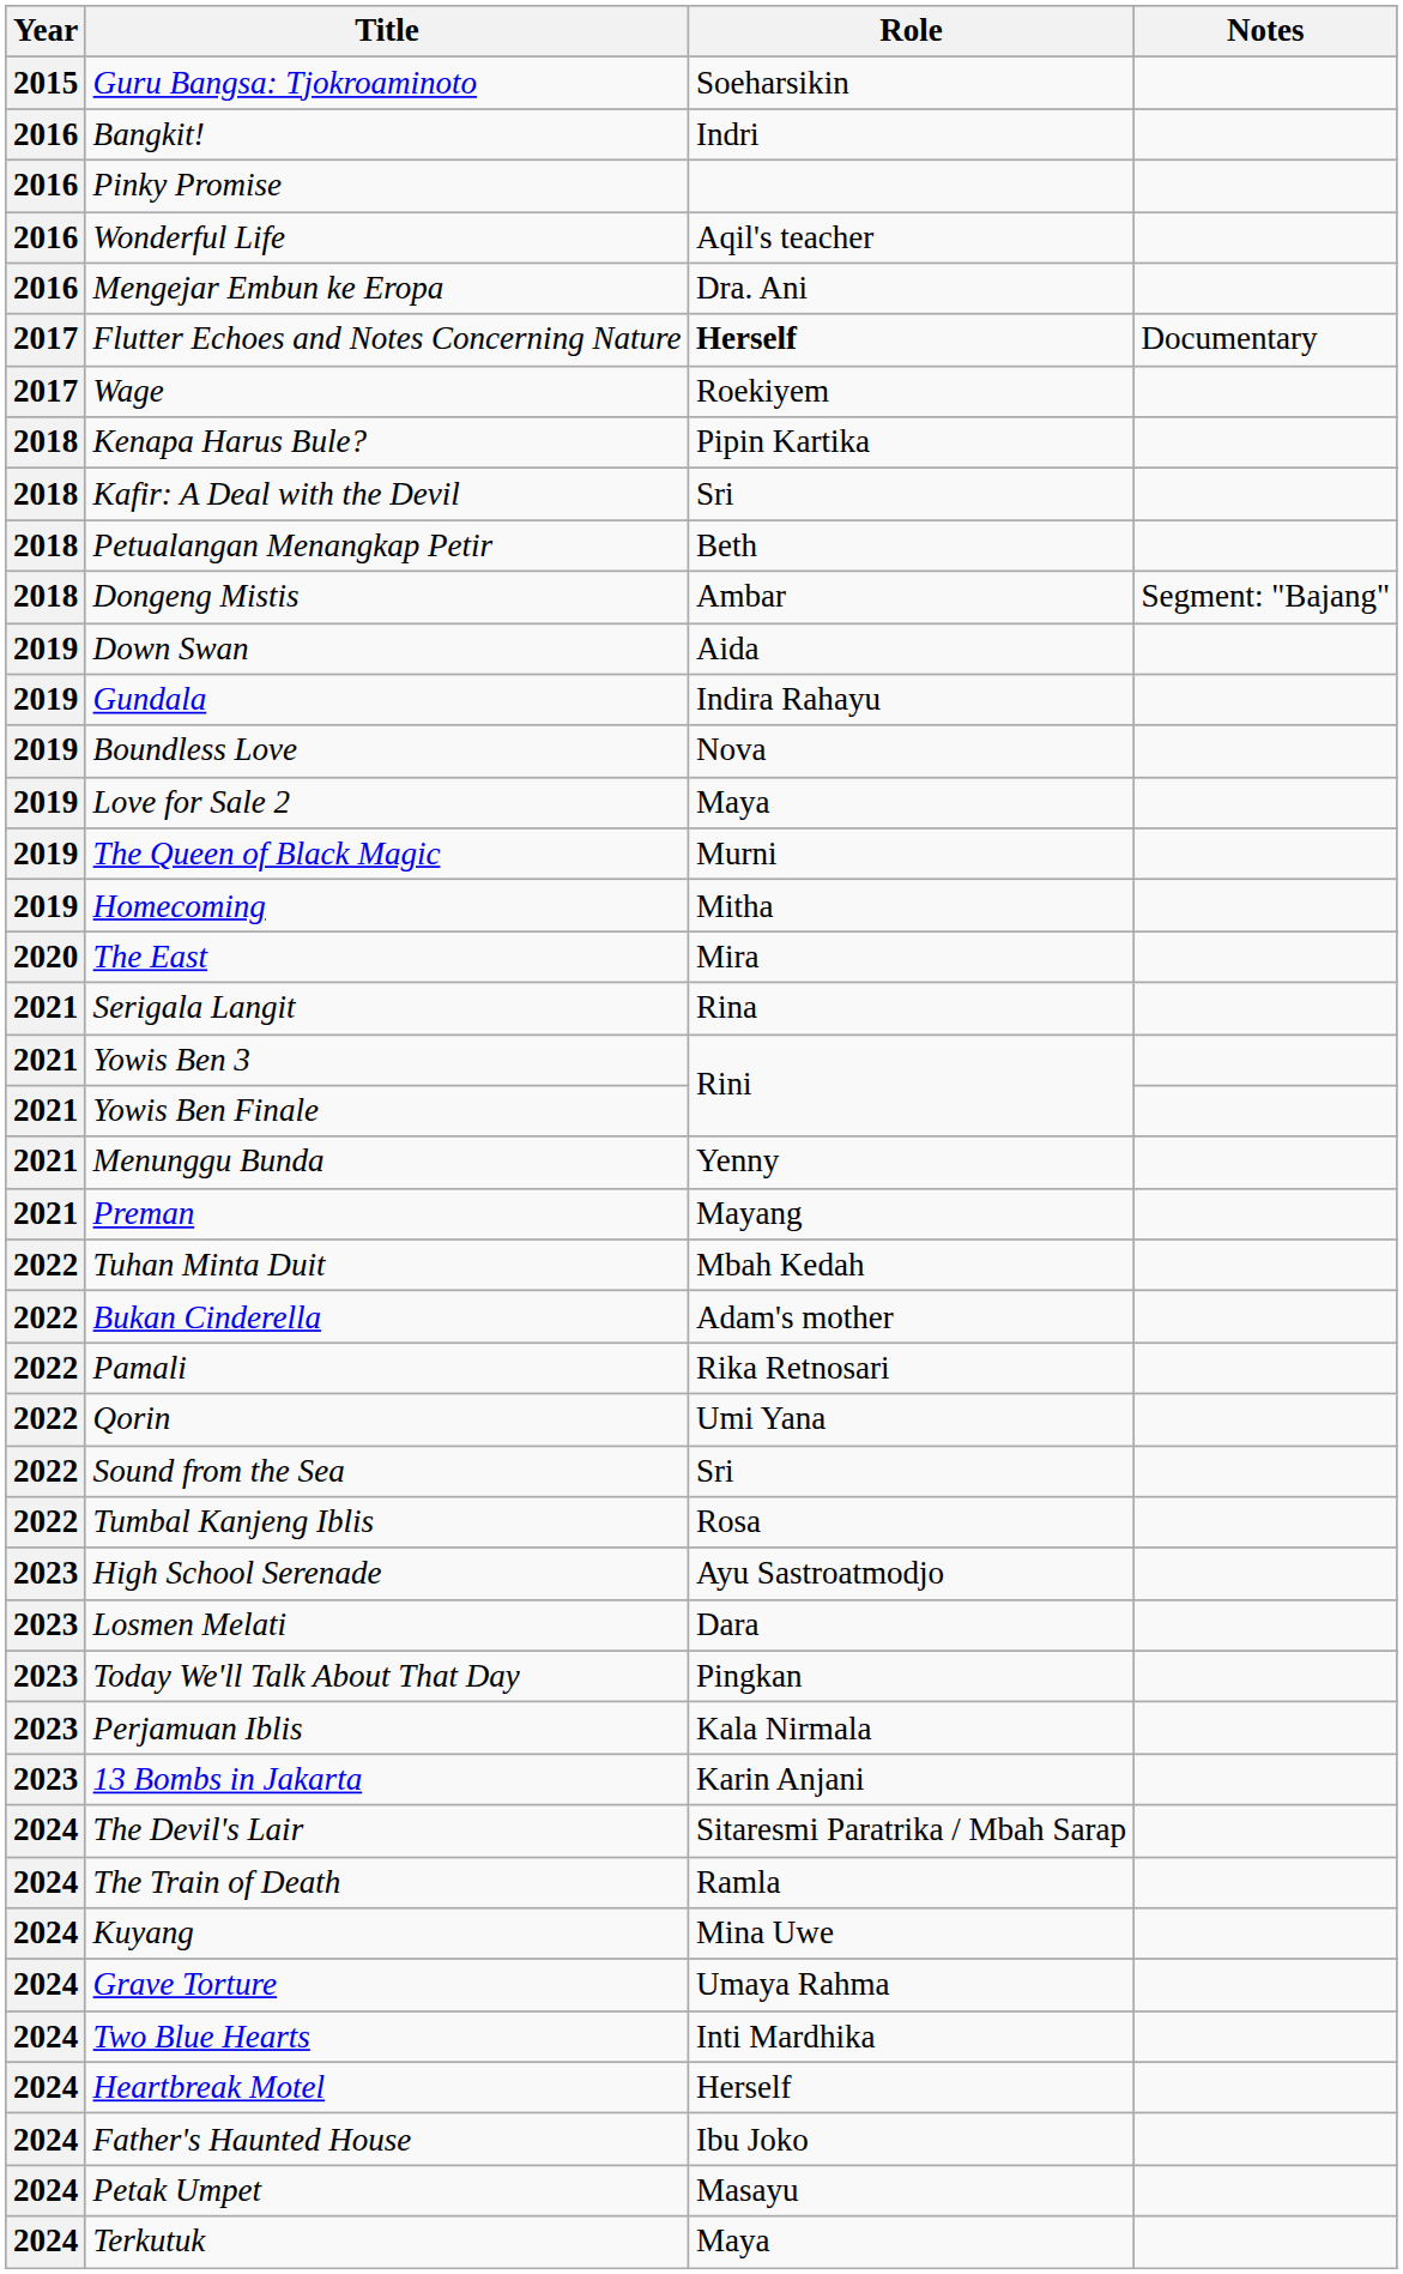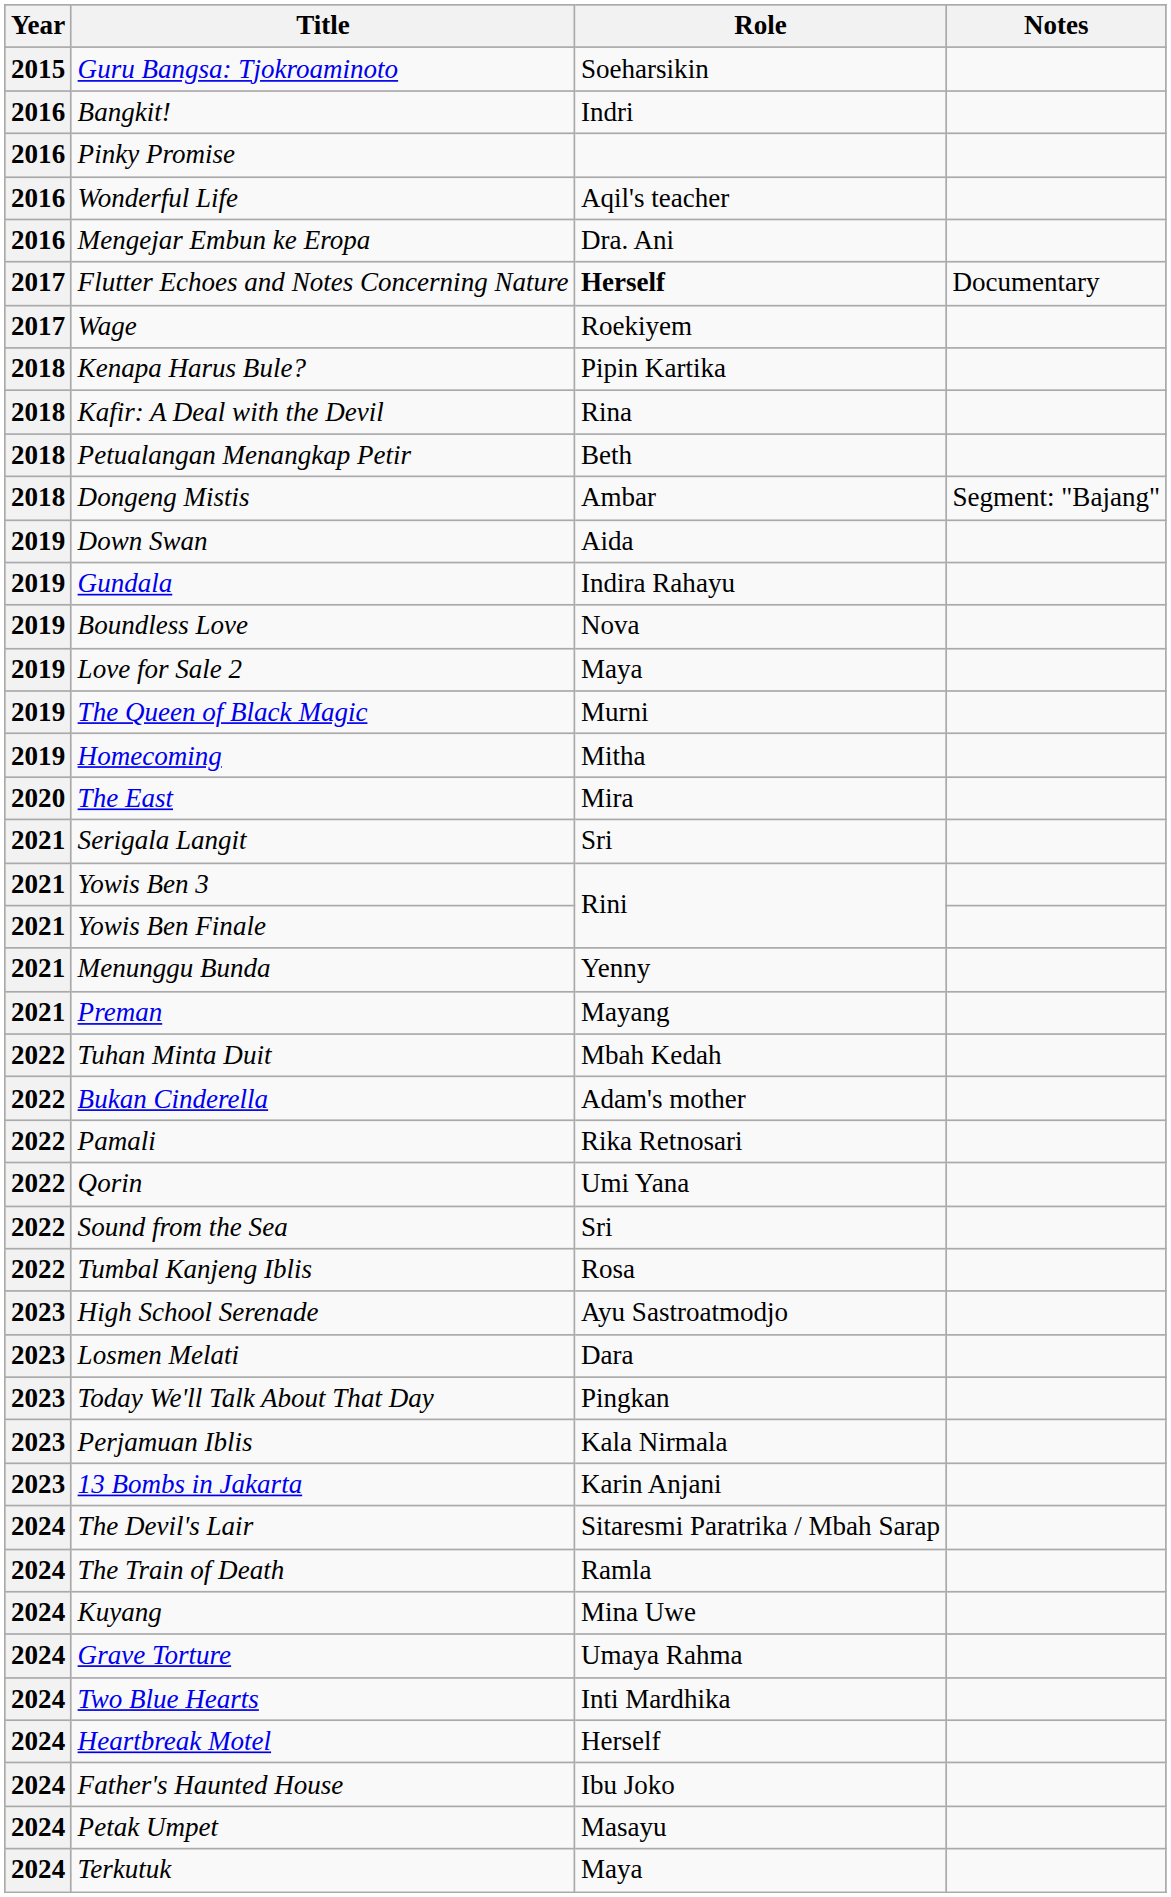 <table class="wikitable plainrowheaders sortable">
 <tr>
 <th scope="col">Year</th>
 <th scope="col">Title</th>
 <th scope="col">Role</th>
 <th scope="col" class="unsortable">Notes</th>
 </tr>
 <tr>
 <th scope="row">2015</th>
 <td><em><a href='#'>Guru Bangsa: Tjokroaminoto</a></em></td>
 <td>Soeharsikin</td>
 <td></td>
 </tr>
 <tr>
 <th scope="row">2016</th>
 <td><em>Bangkit!</em></td>
 <td>Indri</td>
 <td></td>
 </tr>
 <tr>
 <th scope="row">2016</th>
 <td><em>Pinky Promise</em></td>
 <td></td>
 <td></td>
 </tr>
 <tr>
 <th scope="row">2016</th>
 <td><em>Wonderful Life</em></td>
 <td>Aqil's teacher</td>
 <td></td>
 </tr>
 <tr>
 <th scope="row">2016</th>
 <td><em>Mengejar Embun ke Eropa</em></td>
 <td>Dra. Ani</td>
 <td></td>
 </tr>
 <tr>
 <th scope="row">2017</th>
 <td><em>Flutter Echoes and Notes Concerning Nature</em></td>
 <td><strong>Herself</strong></td>
 <td>Documentary</td>
 </tr>
 <tr>
 <th scope="row">2017</th>
 <td><em>Wage</em></td>
 <td>Roekiyem</td>
 <td></td>
 </tr>
 <tr>
 <th scope="row">2018</th>
 <td><em>Kenapa Harus Bule?</em></td>
 <td>Pipin Kartika</td>
 <td></td>
 </tr>
 <tr>
 <th scope="row">2018</th>
 <td><em>Kafir: A Deal with the Devil</em></td>
-<td>Sri</td>
+<td>Rina</td>
 <td></td>
 </tr>
 <tr>
 <th scope="row">2018</th>
 <td><em>Petualangan Menangkap Petir</em></td>
 <td>Beth</td>
 <td></td>
 </tr>
 <tr>
 <th scope="row">2018</th>
 <td><em>Dongeng Mistis</em></td>
 <td>Ambar</td>
 <td>Segment: "Bajang"</td>
 </tr>
 <tr>
 <th scope="row">2019</th>
 <td><em>Down Swan</em></td>
 <td>Aida</td>
 <td></td>
 </tr>
 <tr>
 <th scope="row">2019</th>
 <td><em><a href='#'>Gundala</a></em></td>
 <td>Indira Rahayu</td>
 <td></td>
 </tr>
 <tr>
 <th scope="row">2019</th>
 <td><em>Boundless Love</em></td>
 <td>Nova</td>
 <td></td>
 </tr>
 <tr>
 <th scope="row">2019</th>
 <td><em>Love for Sale 2</em></td>
 <td>Maya</td>
 <td></td>
 </tr>
 <tr>
 <th scope="row">2019</th>
 <td><em><a href='#'>The Queen of Black Magic</a></em></td>
 <td>Murni</td>
 <td></td>
 </tr>
 <tr>
 <th scope="row">2019</th>
 <td><em><a href='#'>Homecoming</a></em></td>
 <td>Mitha</td>
 <td></td>
 </tr>
 <tr>
 <th scope="row">2020</th>
 <td><em><a href='#'>The East</a></em></td>
 <td>Mira</td>
 <td></td>
 </tr>
 <tr>
 <th scope="row">2021</th>
 <td><em>Serigala Langit</em></td>
-<td>Rina</td>
+<td>Sri</td>
 <td></td>
 </tr>
 <tr>
 <th scope="row">2021</th>
 <td><em>Yowis Ben 3</em></td>
 <td rowspan="2">Rini</td>
 <td></td>
 </tr>
 <tr>
 <th scope="row">2021</th>
 <td><em>Yowis Ben Finale</em></td>
 <td></td>
 </tr>
 <tr>
 <th scope="row">2021</th>
 <td><em>Menunggu Bunda</em></td>
 <td>Yenny</td>
 <td></td>
 </tr>
 <tr>
 <th scope="row">2021</th>
 <td><em><a href='#'>Preman</a></em></td>
 <td>Mayang</td>
 <td></td>
 </tr>
 <tr>
 <th scope="row">2022</th>
 <td><em>Tuhan Minta Duit</em></td>
 <td>Mbah Kedah</td>
 <td></td>
 </tr>
 <tr>
 <th scope="row">2022</th>
 <td><em><a href='#'>Bukan Cinderella</a></em></td>
 <td>Adam's mother</td>
 <td></td>
 </tr>
 <tr>
 <th scope="row">2022</th>
 <td><em>Pamali</em></td>
 <td>Rika Retnosari</td>
 <td></td>
 </tr>
 <tr>
 <th scope="row">2022</th>
 <td><em>Qorin</em></td>
 <td>Umi Yana</td>
 <td></td>
 </tr>
 <tr>
 <th scope="row">2022</th>
 <td><em>Sound from the Sea</em></td>
 <td>Sri</td>
 <td></td>
 </tr>
 <tr>
 <th scope="row">2022</th>
 <td><em>Tumbal Kanjeng Iblis</em></td>
 <td>Rosa</td>
 <td></td>
 </tr>
 <tr>
 <th scope="row">2023</th>
 <td><em>High School Serenade</em></td>
 <td>Ayu Sastroatmodjo</td>
 <td></td>
 </tr>
 <tr>
 <th scope="row">2023</th>
 <td><em>Losmen Melati</em></td>
 <td>Dara</td>
 <td></td>
 </tr>
 <tr>
 <th scope="row">2023</th>
 <td><em>Today We'll Talk About That Day</em></td>
 <td>Pingkan</td>
 <td></td>
 </tr>
 <tr>
 <th scope="row">2023</th>
 <td><em>Perjamuan Iblis</em></td>
 <td>Kala Nirmala</td>
 <td></td>
 </tr>
 <tr>
 <th scope="row">2023</th>
 <td><em><a href='#'>13 Bombs in Jakarta</a></em></td>
 <td>Karin Anjani</td>
 <td></td>
 </tr>
 <tr>
 <th scope="row">2024</th>
 <td><em>The Devil's Lair</em></td>
 <td>Sitaresmi Paratrika / Mbah Sarap</td>
 <td></td>
 </tr>
 <tr>
 <th scope="row">2024</th>
 <td><em>The Train of Death</em></td>
 <td>Ramla</td>
 <td></td>
 </tr>
 <tr>
 <th scope="row">2024</th>
 <td><em>Kuyang</em></td>
 <td>Mina Uwe</td>
 <td></td>
 </tr>
 <tr>
 <th scope="row">2024</th>
 <td><em><a href='#'>Grave Torture</a></em></td>
 <td>Umaya Rahma</td>
 <td></td>
 </tr>
 <tr>
 <th scope="row">2024</th>
 <td><em><a href='#'>Two Blue Hearts</a></em></td>
 <td>Inti Mardhika</td>
 <td></td>
 </tr>
 <tr>
 <th scope="row">2024</th>
 <td><em><a href='#'>Heartbreak Motel</a></em></td>
 <td>Herself</td>
 <td></td>
 </tr>
 <tr>
 <th scope="row">2024</th>
 <td><em>Father's Haunted House</em></td>
 <td>Ibu Joko</td>
 <td></td>
 </tr>
 <tr>
 <th scope="row">2024</th>
 <td><em>Petak Umpet</em></td>
 <td>Masayu</td>
 <td></td>
 </tr>
 <tr>
 <th scope="row">2024</th>
 <td><em>Terkutuk</em></td>
 <td>Maya</td>
 <td></td>
 </tr>
 <tr>
 </tr>
 </table>
